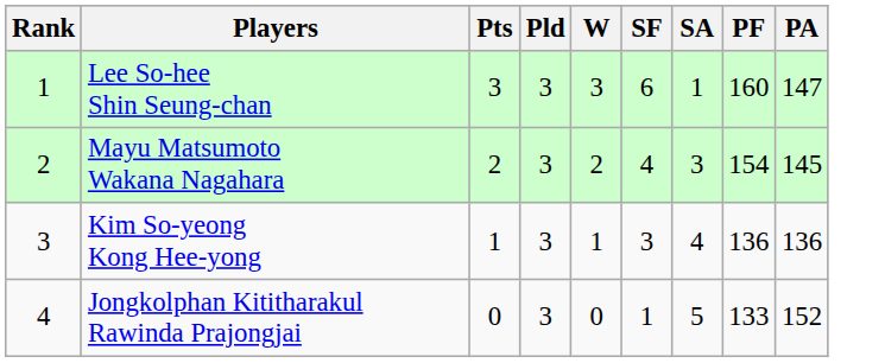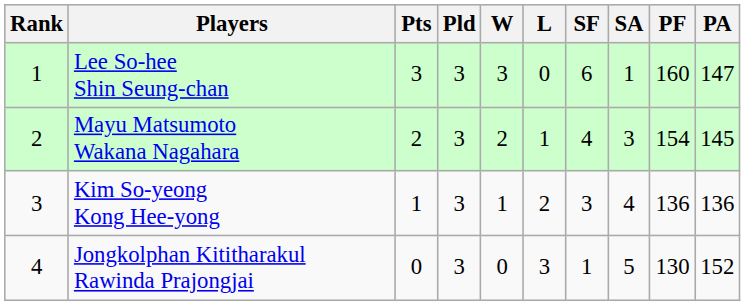 <table class="wikitable" style="font-size:90%; text-align:center">
 <tr>
 <th width="20">Rank</th>
 <th width="200">Players</th>
 <th width="20">Pts</th>
 <th width="20">Pld</th>
 <th width="20">W</th>
+<th width="20">L</th>
 <th width="20">SF</th>
 <th width="20">SA</th>
 <th width="20">PF</th>
 <th width="20">PA</th>
 </tr>
 <tr bgcolor="#ccffcc">
 <td>1</td>
 <td align="left"> <a href='#'>Lee So-hee</a><br> <a href='#'>Shin Seung-chan</a></td>
 <td>3</td>
 <td>3</td>
 <td>3</td>
+<td>0</td>
 <td>6</td>
 <td>1</td>
 <td>160</td>
 <td>147</td>
 </tr>
 <tr bgcolor="#ccffcc">
 <td>2</td>
 <td align="left"> <a href='#'>Mayu Matsumoto</a><br> <a href='#'>Wakana Nagahara</a></td>
 <td>2</td>
 <td>3</td>
 <td>2</td>
+<td>1</td>
 <td>4</td>
 <td>3</td>
 <td>154</td>
 <td>145</td>
 </tr>
 <tr bgcolor="">
 <td>3</td>
 <td align="left"> <a href='#'>Kim So-yeong</a><br> <a href='#'>Kong Hee-yong</a></td>
 <td>1</td>
 <td>3</td>
 <td>1</td>
+<td>2</td>
 <td>3</td>
 <td>4</td>
 <td>136</td>
 <td>136</td>
 </tr>
 <tr bgcolor="">
 <td>4</td>
 <td align="left"> <a href='#'>Jongkolphan Kititharakul</a><br> <a href='#'>Rawinda Prajongjai</a></td>
 <td>0</td>
 <td>3</td>
 <td>0</td>
+<td>3</td>
 <td>1</td>
 <td>5</td>
-<td>133</td>
+<td>130</td>
 <td>152</td>
 </tr>
 </table>
